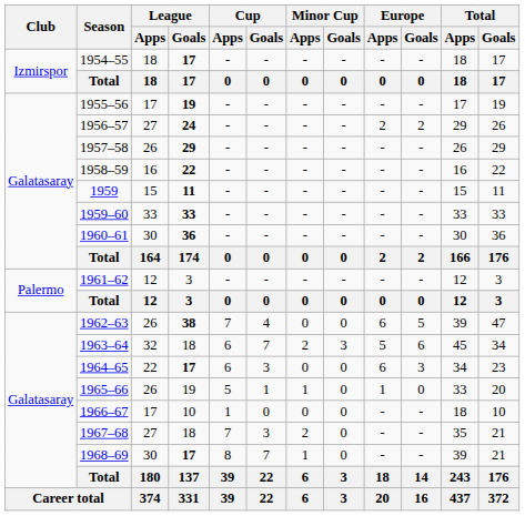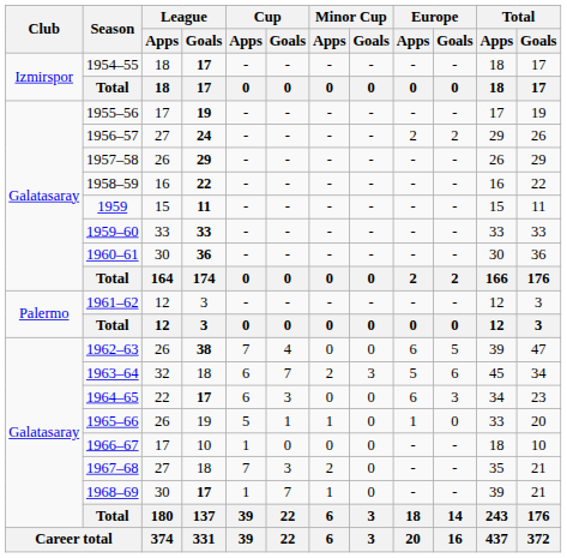 <table class="wikitable" style="text-align: center;">
 <tr>
 <th rowspan="2">Club</th>
 <th rowspan="2">Season</th>
 <th colspan="2">League</th>
 <th colspan="2">Cup</th>
 <th colspan="2">Minor Cup</th>
 <th colspan="2">Europe</th>
 <th colspan="2">Total</th>
 </tr>
 <tr>
 <th>Apps</th>
 <th>Goals</th>
 <th>Apps</th>
 <th>Goals</th>
 <th>Apps</th>
 <th>Goals</th>
 <th>Apps</th>
 <th>Goals</th>
 <th>Apps</th>
 <th>Goals</th>
 </tr>
 <tr>
 <td rowspan="2" valign="center"><a href='#'>Izmirspor</a></td>
 <td>1954–55</td>
 <td>18</td>
 <td><strong>17</strong></td>
 <td>-</td>
 <td>-</td>
 <td>-</td>
 <td>-</td>
 <td>-</td>
 <td>-</td>
 <td>18</td>
 <td>17</td>
 </tr>
 <tr>
 <th>Total</th>
 <th>18</th>
 <th>17</th>
 <th>0</th>
 <th>0</th>
 <th>0</th>
 <th>0</th>
 <th>0</th>
 <th>0</th>
 <th>18</th>
 <th>17</th>
 </tr>
 <tr>
 <td rowspan="8" valign="center"><a href='#'>Galatasaray</a></td>
 <td>1955–56</td>
 <td>17</td>
 <td><strong>19</strong></td>
 <td>-</td>
 <td>-</td>
 <td>-</td>
 <td>-</td>
 <td>-</td>
 <td>-</td>
 <td>17</td>
 <td>19</td>
 </tr>
 <tr>
 <td>1956–57</td>
 <td>27</td>
 <td><strong>24</strong></td>
 <td>-</td>
 <td>-</td>
 <td>-</td>
 <td>-</td>
 <td>2</td>
 <td>2</td>
 <td>29</td>
 <td>26</td>
 </tr>
 <tr>
 <td>1957–58</td>
 <td>26</td>
 <td><strong>29</strong></td>
 <td>-</td>
 <td>-</td>
 <td>-</td>
 <td>-</td>
 <td>-</td>
 <td>-</td>
 <td>26</td>
 <td>29</td>
 </tr>
 <tr>
 <td>1958–59</td>
 <td>16</td>
 <td><strong>22</strong></td>
 <td>-</td>
 <td>-</td>
 <td>-</td>
 <td>-</td>
 <td>-</td>
 <td>-</td>
 <td>16</td>
 <td>22</td>
 </tr>
 <tr>
 <td><a href='#'>1959</a></td>
 <td>15</td>
 <td><strong>11</strong></td>
 <td>-</td>
 <td>-</td>
 <td>-</td>
 <td>-</td>
 <td>-</td>
 <td>-</td>
 <td>15</td>
 <td>11</td>
 </tr>
 <tr>
 <td><a href='#'>1959–60</a></td>
 <td>33</td>
 <td><strong>33</strong></td>
 <td>-</td>
 <td>-</td>
 <td>-</td>
 <td>-</td>
 <td>-</td>
 <td>-</td>
 <td>33</td>
 <td>33</td>
 </tr>
 <tr>
 <td><a href='#'>1960–61</a></td>
 <td>30</td>
 <td><strong>36</strong></td>
 <td>-</td>
 <td>-</td>
 <td>-</td>
 <td>-</td>
 <td>-</td>
 <td>-</td>
 <td>30</td>
 <td>36</td>
 </tr>
 <tr>
 <th>Total</th>
 <th>164</th>
 <th>174</th>
 <th>0</th>
 <th>0</th>
 <th>0</th>
 <th>0</th>
 <th>2</th>
 <th>2</th>
 <th>166</th>
 <th>176</th>
 </tr>
 <tr>
 <td rowspan="2" valign="center"><a href='#'>Palermo</a></td>
 <td><a href='#'>1961–62</a></td>
 <td>12</td>
 <td>3</td>
 <td>-</td>
 <td>-</td>
 <td>-</td>
 <td>-</td>
 <td>-</td>
 <td>-</td>
 <td>12</td>
 <td>3</td>
 </tr>
 <tr>
 <th>Total</th>
 <th>12</th>
 <th>3</th>
 <th>0</th>
 <th>0</th>
 <th>0</th>
 <th>0</th>
 <th>0</th>
 <th>0</th>
 <th>12</th>
 <th>3</th>
 </tr>
 <tr>
 <td rowspan="8" valign="center"><a href='#'>Galatasaray</a></td>
 <td><a href='#'>1962–63</a></td>
 <td>26</td>
 <td><strong>38</strong></td>
 <td>7</td>
 <td>4</td>
 <td>0</td>
 <td>0</td>
 <td>6</td>
 <td>5</td>
 <td>39</td>
 <td>47</td>
 </tr>
 <tr>
 <td><a href='#'>1963–64</a></td>
 <td>32</td>
 <td>18</td>
 <td>6</td>
 <td>7</td>
 <td>2</td>
 <td>3</td>
 <td>5</td>
 <td>6</td>
 <td>45</td>
 <td>34</td>
 </tr>
 <tr>
 <td><a href='#'>1964–65</a></td>
 <td>22</td>
 <td><strong>17</strong></td>
 <td>6</td>
 <td>3</td>
 <td>0</td>
 <td>0</td>
 <td>6</td>
 <td>3</td>
 <td>34</td>
 <td>23</td>
 </tr>
 <tr>
 <td><a href='#'>1965–66</a></td>
 <td>26</td>
 <td>19</td>
 <td>5</td>
 <td>1</td>
 <td>1</td>
 <td>0</td>
 <td>1</td>
 <td>0</td>
 <td>33</td>
 <td>20</td>
 </tr>
 <tr>
 <td><a href='#'>1966–67</a></td>
 <td>17</td>
 <td>10</td>
 <td>1</td>
 <td>0</td>
 <td>0</td>
 <td>0</td>
 <td>-</td>
 <td>-</td>
 <td>18</td>
 <td>10</td>
 </tr>
 <tr>
 <td><a href='#'>1967–68</a></td>
 <td>27</td>
 <td>18</td>
 <td>7</td>
 <td>3</td>
 <td>2</td>
 <td>0</td>
 <td>-</td>
 <td>-</td>
 <td>35</td>
 <td>21</td>
 </tr>
 <tr>
 <td><a href='#'>1968–69</a></td>
 <td>30</td>
 <td><strong>17</strong></td>
-<td>8</td>
+<td>1</td>
 <td>7</td>
 <td>1</td>
 <td>0</td>
 <td>-</td>
 <td>-</td>
 <td>39</td>
 <td>21</td>
 </tr>
 <tr>
 <th>Total</th>
 <th>180</th>
 <th>137</th>
 <th>39</th>
 <th>22</th>
 <th>6</th>
 <th>3</th>
 <th>18</th>
 <th>14</th>
 <th>243</th>
 <th>176</th>
 </tr>
 <tr>
 <th colspan="2">Career total</th>
 <th>374</th>
 <th>331</th>
 <th>39</th>
 <th>22</th>
 <th>6</th>
 <th>3</th>
 <th>20</th>
 <th>16</th>
 <th>437</th>
 <th>372</th>
 </tr>
 </table>
